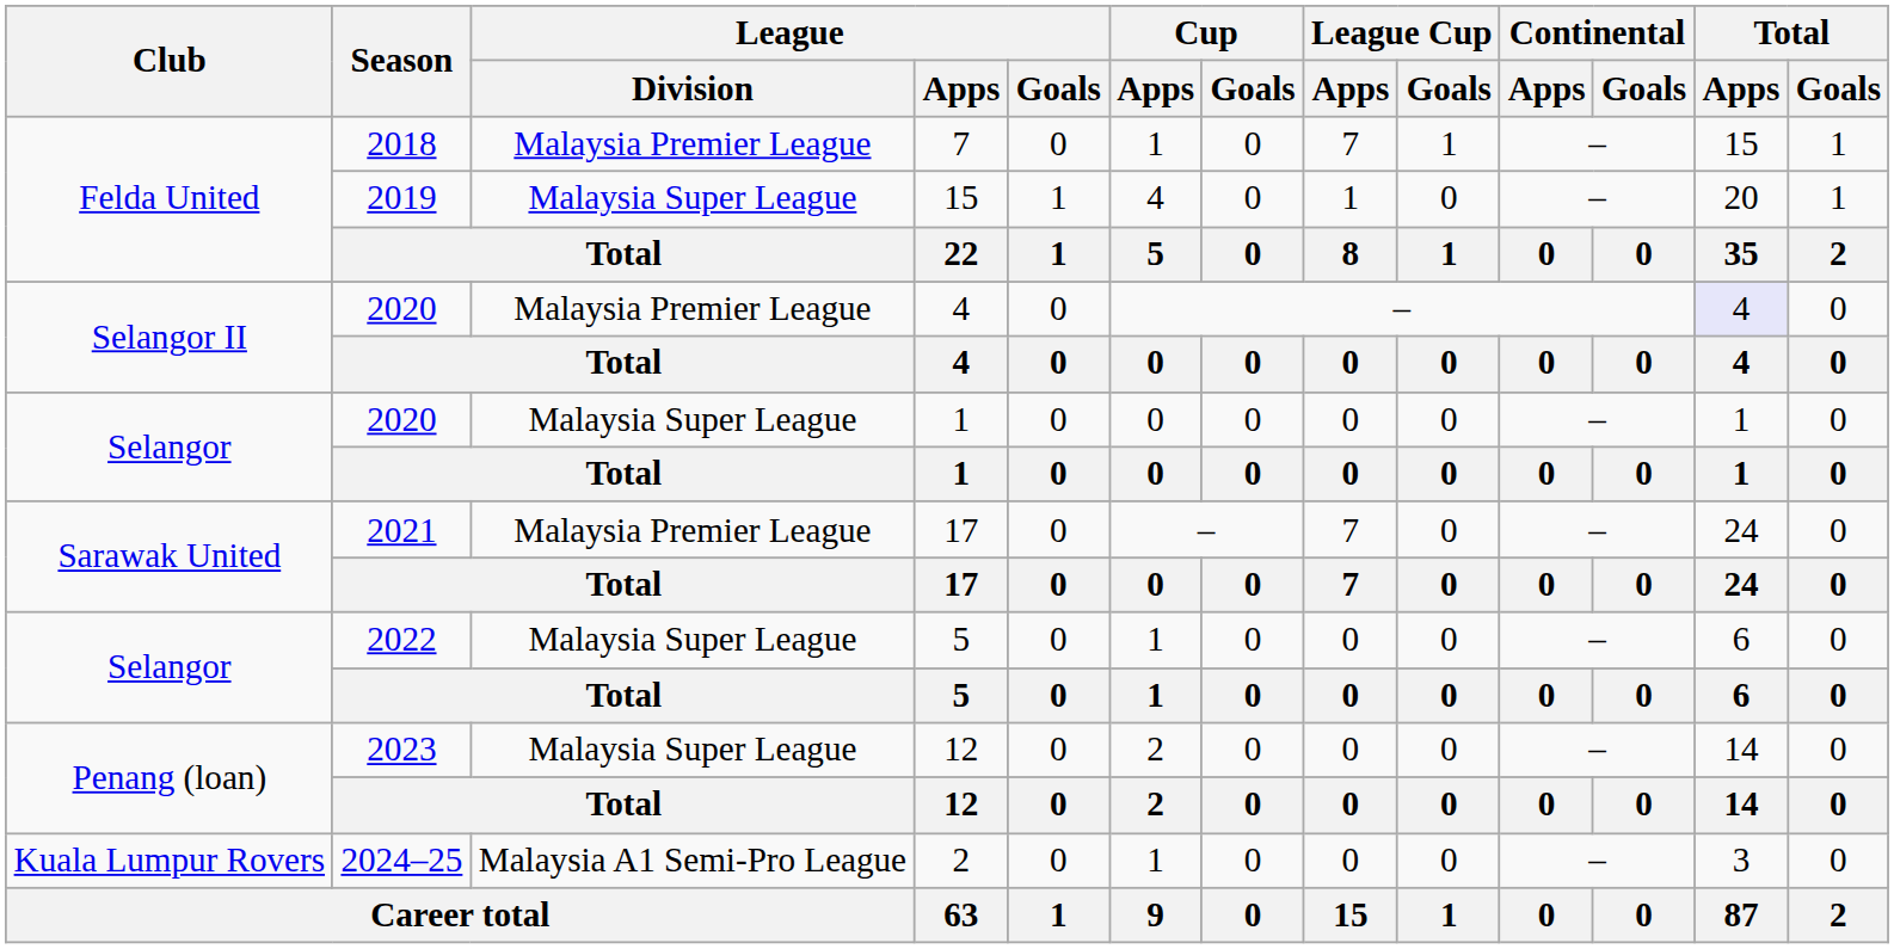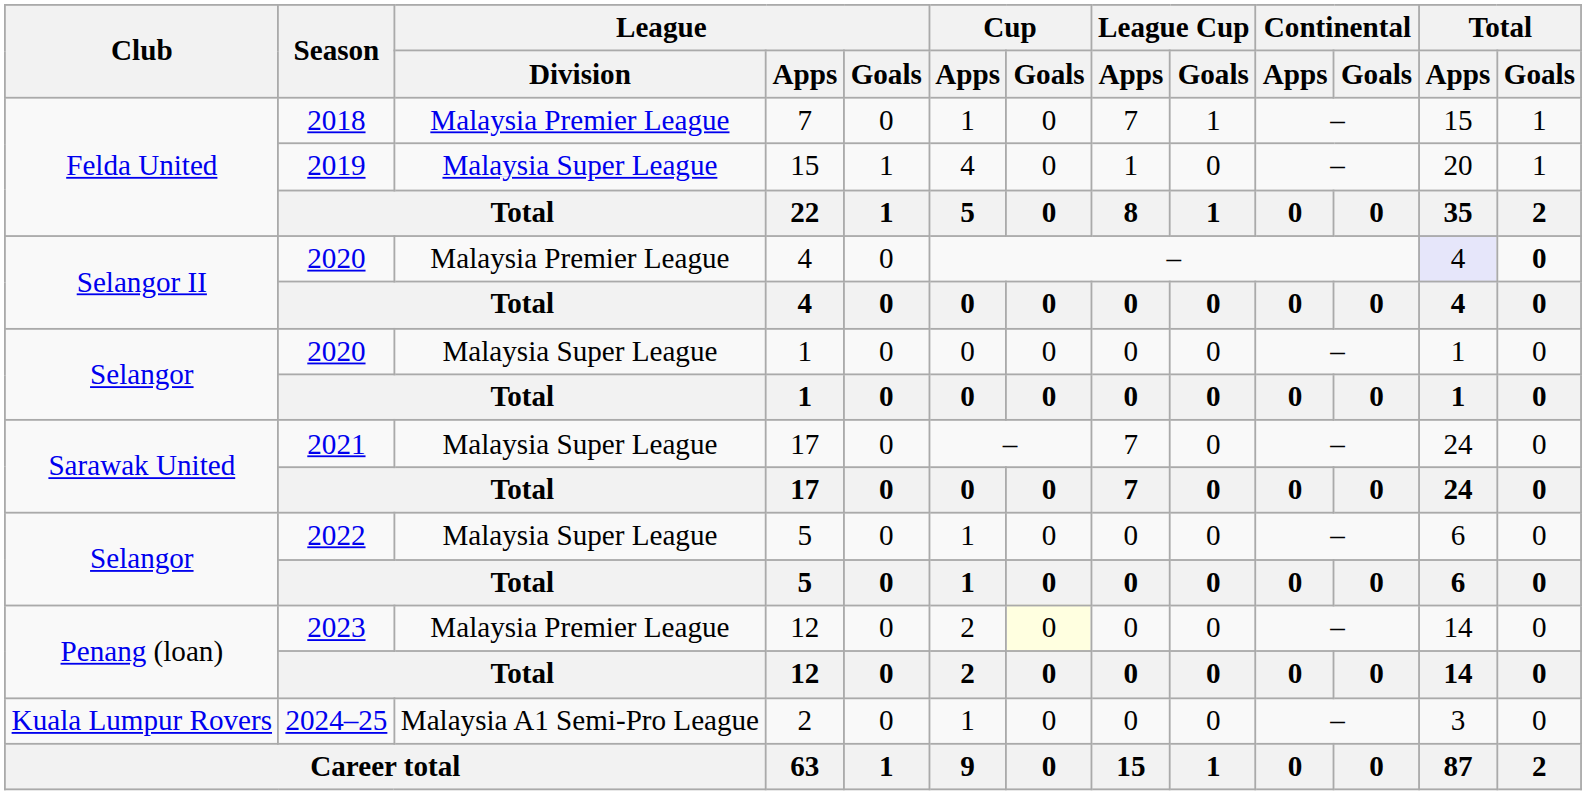 <table class=wikitable style="text-align: center">
 <tr>
 <th rowspan=2>Club</th>
 <th rowspan=2>Season</th>
 <th colspan=3>League</th>
 <th colspan=2>Cup</th>
 <th colspan=2>League Cup</th>
 <th colspan=2>Continental</th>
 <th colspan=2>Total</th>
 </tr>
 <tr>
 <th>Division</th>
 <th>Apps</th>
 <th>Goals</th>
 <th>Apps</th>
 <th>Goals</th>
 <th>Apps</th>
 <th>Goals</th>
 <th>Apps</th>
 <th>Goals</th>
 <th>Apps</th>
 <th>Goals</th>
 </tr>
 <tr>
 <td rowspan="3"><a href='#'>Felda United</a></td>
 <td><a href='#'>2018</a></td>
 <td><a href='#'>Malaysia Premier League</a></td>
 <td>7</td>
 <td>0</td>
 <td>1</td>
 <td>0</td>
 <td>7</td>
 <td>1</td>
 <td colspan="2">–</td>
 <td>15</td>
 <td>1</td>
 </tr>
 <tr>
 <td><a href='#'>2019</a></td>
 <td><a href='#'>Malaysia Super League</a></td>
 <td>15</td>
 <td>1</td>
 <td>4</td>
 <td>0</td>
 <td>1</td>
 <td>0</td>
 <td colspan="2">–</td>
 <td>20</td>
 <td>1</td>
 </tr>
 <tr>
 <th colspan=2>Total</th>
 <th>22</th>
 <th>1</th>
 <th>5</th>
 <th>0</th>
 <th>8</th>
 <th>1</th>
 <th>0</th>
 <th>0</th>
 <th>35</th>
 <th>2</th>
 </tr>
 <tr>
 <td rowspan="2"><a href='#'>Selangor II</a></td>
 <td><a href='#'>2020</a></td>
 <td>Malaysia Premier League</td>
 <td>4</td>
 <td>0</td>
 <td colspan="6">–</td>
 <td style="background: lavender;">4</td>
-<td>0</td>
+<td><strong>0</strong></td>
 </tr>
 <tr>
 <th colspan=2>Total</th>
 <th>4</th>
 <th>0</th>
 <th>0</th>
 <th>0</th>
 <th>0</th>
 <th>0</th>
 <th>0</th>
 <th>0</th>
 <th>4</th>
 <th>0</th>
 </tr>
 <tr>
 <td rowspan="2"><a href='#'>Selangor</a></td>
 <td><a href='#'>2020</a></td>
 <td>Malaysia Super League</td>
 <td>1</td>
 <td>0</td>
 <td>0</td>
 <td>0</td>
 <td>0</td>
 <td>0</td>
 <td colspan="2">–</td>
 <td>1</td>
 <td>0</td>
 </tr>
 <tr>
 <th colspan=2>Total</th>
 <th>1</th>
 <th>0</th>
 <th>0</th>
 <th>0</th>
 <th>0</th>
 <th>0</th>
 <th>0</th>
 <th>0</th>
 <th>1</th>
 <th>0</th>
 </tr>
 <tr>
 <td rowspan="2"><a href='#'>Sarawak United</a></td>
 <td><a href='#'>2021</a></td>
-<td>Malaysia Premier League</td>
+<td>Malaysia Super League</td>
 <td>17</td>
 <td>0</td>
 <td colspan="2">–</td>
 <td>7</td>
 <td>0</td>
 <td colspan="2">–</td>
 <td>24</td>
 <td>0</td>
 </tr>
 <tr>
 <th colspan=2>Total</th>
 <th>17</th>
 <th>0</th>
 <th>0</th>
 <th>0</th>
 <th>7</th>
 <th>0</th>
 <th>0</th>
 <th>0</th>
 <th>24</th>
 <th>0</th>
 </tr>
 <tr>
 <td rowspan="2"><a href='#'>Selangor</a></td>
 <td><a href='#'>2022</a></td>
 <td>Malaysia Super League</td>
 <td>5</td>
 <td>0</td>
 <td>1</td>
 <td>0</td>
 <td>0</td>
 <td>0</td>
 <td colspan="2">–</td>
 <td>6</td>
 <td>0</td>
 </tr>
 <tr>
 <th colspan=2>Total</th>
 <th>5</th>
 <th>0</th>
 <th>1</th>
 <th>0</th>
 <th>0</th>
 <th>0</th>
 <th>0</th>
 <th>0</th>
 <th>6</th>
 <th>0</th>
 </tr>
 <tr>
 <td rowspan="2"><a href='#'>Penang</a> (loan)</td>
 <td><a href='#'>2023</a></td>
-<td>Malaysia Super League</td>
+<td>Malaysia Premier League</td>
 <td>12</td>
 <td>0</td>
 <td>2</td>
-<td>0</td>
+<td style="background: lightyellow;">0</td>
 <td>0</td>
 <td>0</td>
 <td colspan="2">–</td>
 <td>14</td>
 <td>0</td>
 </tr>
 <tr>
 <th colspan=2>Total</th>
 <th>12</th>
 <th>0</th>
 <th>2</th>
 <th>0</th>
 <th>0</th>
 <th>0</th>
 <th>0</th>
 <th>0</th>
 <th>14</th>
 <th>0</th>
 </tr>
 <tr>
 <td><a href='#'>Kuala Lumpur Rovers</a></td>
 <td><a href='#'>2024–25</a></td>
 <td>Malaysia A1 Semi-Pro League</td>
 <td>2</td>
 <td>0</td>
 <td>1</td>
 <td>0</td>
 <td>0</td>
 <td>0</td>
 <td colspan="2">–</td>
 <td>3</td>
 <td>0</td>
 </tr>
 <tr>
 <th colspan="3">Career total</th>
 <th>63</th>
 <th>1</th>
 <th>9</th>
 <th>0</th>
 <th>15</th>
 <th>1</th>
 <th>0</th>
 <th>0</th>
 <th>87</th>
 <th>2</th>
 </tr>
 </table>
